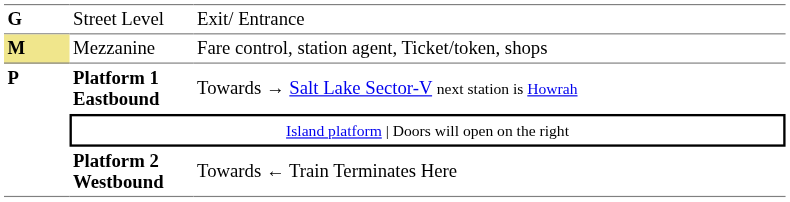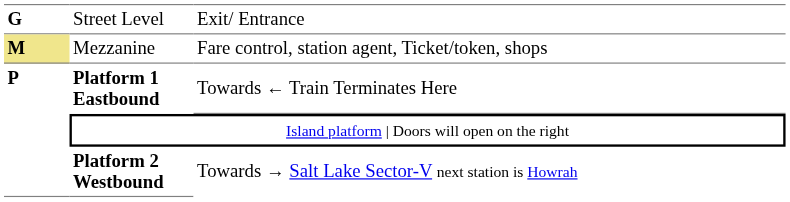 <table border="0" cellspacing="0" cellpadding="3">
 <tr>
 <td width="50" valign="top" style="border-top:solid 1px gray;border-bottom:solid 1px gray;"><strong>G</strong></td>
 <td width="100" valign="top" style="border-top:solid 1px gray;border-bottom:solid 1px gray;">Street Level</td>
 <td width="390" valign="top" style="border-top:solid 1px gray;border-bottom:solid 1px gray;">Exit/ Entrance</td>
 </tr>
 <tr>
 <td style="background: khaki; border-bottom:solid 1px gray;"><strong>M</strong></td>
 <td style="border-bottom:solid 1px gray;">Mezzanine</td>
 <td style="border-bottom:solid 1px gray;">Fare control, station agent, Ticket/token, shops</td>
 </tr>
 <tr>
 <td rowspan="3" width="50" valign="top" style="border-bottom:solid 1px gray;"><strong>P</strong></td>
 <td width="100" style="border-bottom:solid 1px white;"><span><strong>Platform 1</strong><br><strong>Eastbound</strong></span></td>
-<td width="500" style="border-bottom:solid 1px white;">Towards → <a href='#'>Salt Lake Sector-V</a> <small>next station is <a href='#'>Howrah</a> </small></td>
+<td width="500" style="border-bottom:solid 1px gray;">Towards ← Train Terminates Here</td>
 </tr>
 <tr>
 <td colspan="2" style="border-top:solid 2px black;border-right:solid 2px black;border-left:solid 2px black;border-bottom:solid 2px black;text-align:center;"><small><a href='#'>Island platform</a> | Doors will open on the right </small></td>
 </tr>
 <tr>
 <td width="100" style="border-bottom:solid 1px gray;"><span><strong>Platform 2</strong><br><strong>Westbound</strong></span></td>
-<td width="500" style="border-bottom:solid 1px gray;">Towards ← Train Terminates Here</td>
+<td width="500" style="border-bottom:solid 1px white;">Towards → <a href='#'>Salt Lake Sector-V</a> <small>next station is <a href='#'>Howrah</a> </small></td>
 </tr>
 </table>
